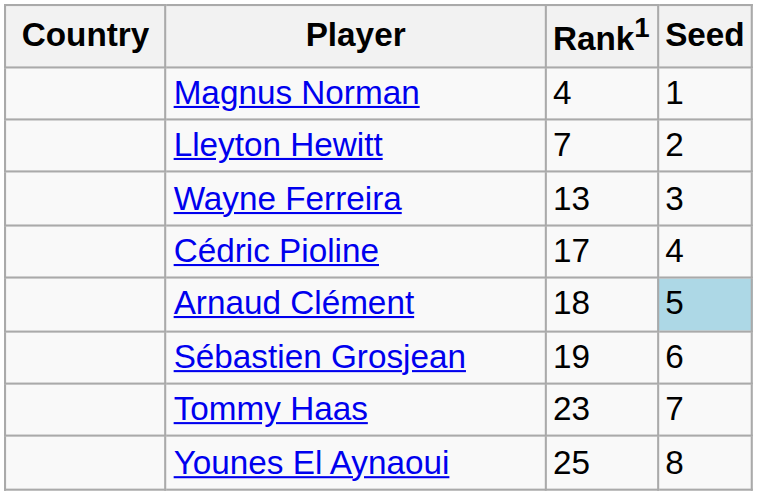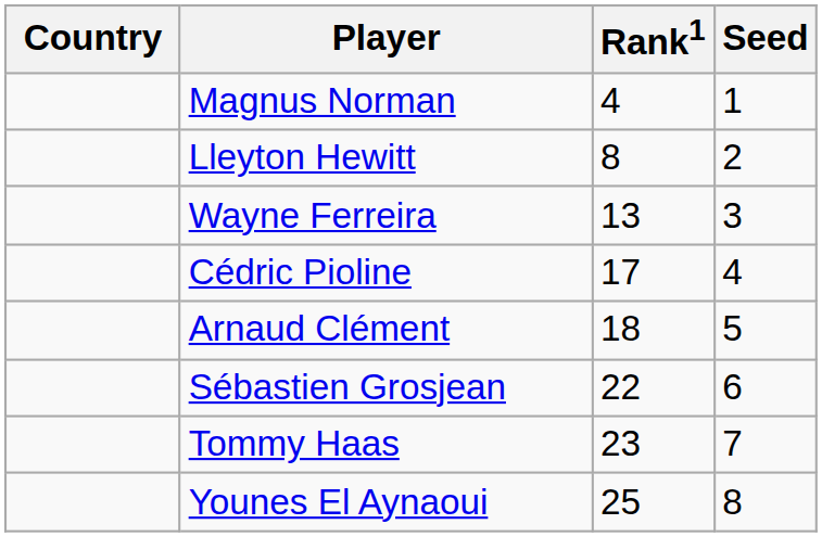 <table class="sortable wikitable">
 <tr>
 <th width="70">Country</th>
 <th width="175">Player</th>
 <th>Rank<sup>1</sup></th>
 <th>Seed</th>
 </tr>
 <tr>
 <td></td>
 <td><a href='#'>Magnus Norman</a></td>
 <td>4</td>
 <td>1</td>
 </tr>
 <tr>
 <td></td>
 <td><a href='#'>Lleyton Hewitt</a></td>
-<td>7</td>
+<td>8</td>
 <td>2</td>
 </tr>
 <tr>
 <td></td>
 <td><a href='#'>Wayne Ferreira</a></td>
 <td>13</td>
 <td>3</td>
 </tr>
 <tr>
 <td></td>
 <td><a href='#'>Cédric Pioline</a></td>
 <td>17</td>
 <td>4</td>
 </tr>
 <tr>
 <td></td>
 <td><a href='#'>Arnaud Clément</a></td>
 <td>18</td>
-<td style="background: lightblue;">5</td>
+<td>5</td>
 </tr>
 <tr>
 <td></td>
 <td><a href='#'>Sébastien Grosjean</a></td>
-<td>19</td>
+<td>22</td>
 <td>6</td>
 </tr>
 <tr>
 <td></td>
 <td><a href='#'>Tommy Haas</a></td>
 <td>23</td>
 <td>7</td>
 </tr>
 <tr>
 <td></td>
 <td><a href='#'>Younes El Aynaoui</a></td>
 <td>25</td>
 <td>8</td>
 </tr>
 </table>
